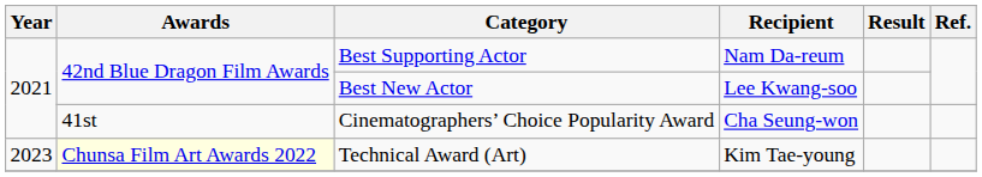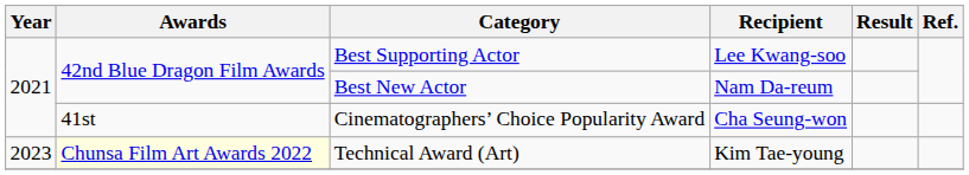 <table class="wikitable">
 <tr>
 <th>Year</th>
 <th>Awards</th>
 <th>Category</th>
 <th>Recipient</th>
 <th>Result</th>
 <th>Ref.</th>
 </tr>
 <tr>
 <td rowspan=3>2021</td>
 <td rowspan=2><a href='#'>42nd Blue Dragon Film Awards</a></td>
 <td><a href='#'>Best Supporting Actor</a></td>
-<td><a href='#'>Nam Da-reum</a></td>
+<td><a href='#'>Lee Kwang-soo</a></td>
 <td></td>
 <td style="text-align:center" rowspan=2></td>
 </tr>
 <tr>
 <td><a href='#'>Best New Actor</a></td>
-<td><a href='#'>Lee Kwang-soo</a></td>
+<td><a href='#'>Nam Da-reum</a></td>
 <td></td>
 </tr>
 <tr>
 <td>41st </td>
 <td>Cinematographers’ Choice Popularity Award</td>
 <td><a href='#'>Cha Seung-won</a></td>
 <td></td>
 <td></td>
 </tr>
 <tr>
 <td rowspan=1>2023</td>
 <td rowspan=1 style="background: lightyellow;"><a href='#'>Chunsa Film Art Awards 2022</a></td>
 <td>Technical Award (Art)</td>
 <td>Kim Tae-young</td>
 <td></td>
 <td style="text-align:center" rowspan=1></td>
 </tr>
 <tr>
 </tr>
 </table>
